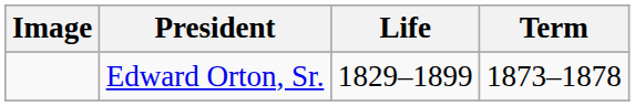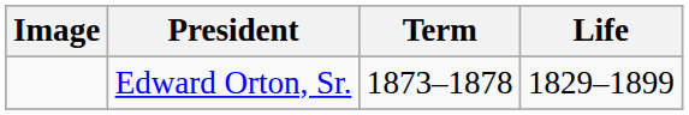 <table class="wikitable">
 <tr>
 <th>Image</th>
 <th>President</th>
+<th>Term</th>
 <th>Life</th>
-<th>Term</th>
 </tr>
 <tr>
 <td></td>
 <td><a href='#'>Edward Orton, Sr.</a></td>
+<td>1873–1878</td>
 <td>1829–1899</td>
-<td>1873–1878</td>
 </tr>
 </table>
